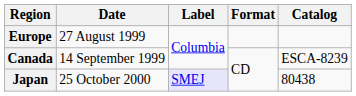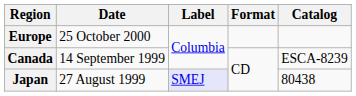 <table class="wikitable plainrowheaders">
 <tr>
 <th>Region</th>
 <th>Date</th>
 <th>Label</th>
 <th>Format</th>
 <th>Catalog</th>
 </tr>
 <tr>
 <th scope="row">Europe</th>
-<td>27 August 1999</td>
+<td>25 October 2000</td>
 <td rowspan="2"><a href='#'>Columbia</a></td>
 <td></td>
 <td></td>
 </tr>
 <tr>
 <th scope="row">Canada</th>
 <td>14 September 1999</td>
 <td rowspan="2">CD</td>
 <td>ESCA-8239</td>
 </tr>
 <tr>
 <th scope="row">Japan</th>
-<td>25 October 2000</td>
+<td>27 August 1999</td>
 <td style="background: lavender;"><a href='#'>SMEJ</a></td>
 <td>80438</td>
 </tr>
 </table>
